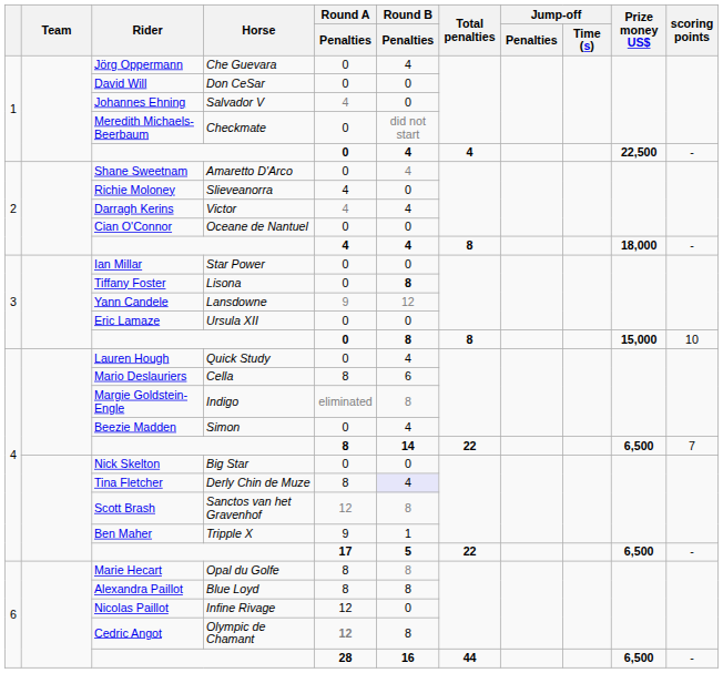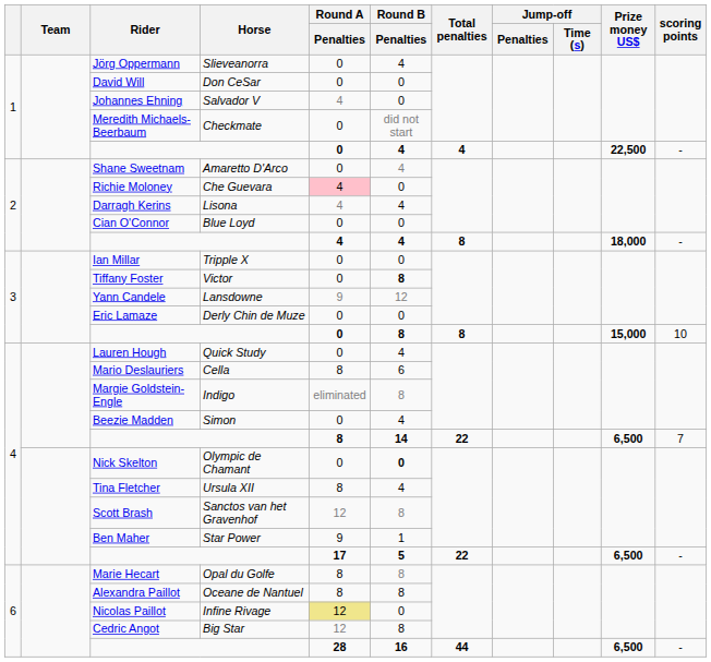 <table class="wikitable" style="font-size: 90%">
 <tr>
 <th rowspan=2 width=20></th>
 <th rowspan=2 width=125>Team</th>
 <th rowspan=2 width=190>Rider</th>
 <th rowspan=2 width=180>Horse</th>
 <th>Round A</th>
 <th>Round B</th>
 <th rowspan=2 width=75>Total penalties</th>
 <th colspan=2>Jump-off</th>
 <th rowspan=2 width=75>Prize money<br><a href='#'>US$</a></th>
 <th rowspan=2 width=60>scoring<br>points</th>
 </tr>
 <tr>
 <th width=75>Penalties</th>
 <th width=75>Penalties</th>
 <th width=75>Penalties</th>
 <th width=75>Time<br>(<a href='#'>s</a>)</th>
 </tr>
 <tr>
 <td rowspan=5 align=center>1</td>
 <td rowspan=5></td>
 <td><a href='#'>Jörg Oppermann</a></td>
-<td><em>Che Guevara</em></td>
+<td><em>Slieveanorra</em></td>
 <td align=center>0</td>
 <td align=center>4</td>
 <td rowspan=4></td>
 <td rowspan=4></td>
 <td rowspan=4></td>
 <td rowspan=4></td>
 <td rowspan=4></td>
 </tr>
 <tr>
 <td><a href='#'>David Will</a></td>
 <td><em>Don CeSar</em></td>
 <td align=center>0</td>
 <td align=center>0</td>
 </tr>
 <tr>
 <td><a href='#'>Johannes Ehning</a></td>
 <td><em>Salvador V</em></td>
 <td align=center style=color:gray>4</td>
 <td align=center>0</td>
 </tr>
 <tr>
 <td><a href='#'>Meredith Michaels-Beerbaum</a></td>
 <td><em>Checkmate</em></td>
 <td align=center>0</td>
 <td align=center style=color:gray>did not start</td>
 </tr>
 <tr>
 <td colspan=2></td>
 <td align=center><strong>0</strong></td>
 <td align=center><strong>4</strong></td>
 <td align=center><strong>4</strong></td>
 <td></td>
 <td></td>
 <td align=center><strong>22,500</strong></td>
 <td align=center>-</td>
 </tr>
 <tr>
 <td rowspan=5 align=center>2</td>
 <td rowspan=5></td>
 <td><a href='#'>Shane Sweetnam</a></td>
 <td><em>Amaretto D'Arco</em></td>
 <td align=center>0</td>
 <td align=center style=color:gray>4</td>
 <td rowspan=4></td>
 <td rowspan=4></td>
 <td rowspan=4></td>
 <td rowspan=4></td>
 <td rowspan=4></td>
 </tr>
 <tr>
 <td><a href='#'>Richie Moloney</a></td>
-<td><em>Slieveanorra</em></td>
-<td align=center>4</td>
+<td><em>Che Guevara</em></td>
+<td align=center style="background: pink;">4</td>
 <td align=center>0</td>
 </tr>
 <tr>
 <td><a href='#'>Darragh Kerins</a></td>
-<td><em>Victor</em></td>
+<td><em>Lisona</em></td>
 <td align=center style=color:gray>4</td>
 <td align=center>4</td>
 </tr>
 <tr>
 <td><a href='#'>Cian O'Connor</a></td>
-<td><em>Oceane de Nantuel</em></td>
+<td><em>Blue Loyd</em></td>
 <td align=center>0</td>
 <td align=center>0</td>
 </tr>
 <tr>
 <td colspan=2></td>
 <td align=center><strong>4</strong></td>
 <td align=center><strong>4</strong></td>
 <td align=center><strong>8</strong></td>
 <td></td>
 <td></td>
 <td align=center><strong>18,000</strong></td>
 <td align=center>-</td>
 </tr>
 <tr>
 <td rowspan=5 align=center>3</td>
 <td rowspan=5></td>
 <td><a href='#'>Ian Millar</a></td>
-<td><em>Star Power</em></td>
+<td><em>Tripple X</em></td>
 <td align=center>0</td>
 <td align=center>0</td>
 <td rowspan=4></td>
 <td rowspan=4></td>
 <td rowspan=4></td>
 <td rowspan=4></td>
 <td rowspan=4></td>
 </tr>
 <tr>
 <td><a href='#'>Tiffany Foster</a></td>
-<td><em>Lisona</em></td>
+<td><em>Victor</em></td>
 <td align=center>0</td>
 <td align=center><strong>8</strong></td>
 </tr>
 <tr>
 <td><a href='#'>Yann Candele</a></td>
 <td><em>Lansdowne</em></td>
 <td align=center style=color:gray>9</td>
 <td align=center style=color:gray>12</td>
 </tr>
 <tr>
 <td><a href='#'>Eric Lamaze</a></td>
-<td><em>Ursula XII</em></td>
+<td><em>Derly Chin de Muze</em></td>
 <td align=center>0</td>
 <td align=center>0</td>
 </tr>
 <tr>
 <td colspan=2></td>
 <td align=center><strong>0</strong></td>
 <td align=center><strong>8</strong></td>
 <td align=center><strong>8</strong></td>
 <td></td>
 <td></td>
 <td align=center><strong>15,000</strong></td>
 <td align=center>10</td>
 </tr>
 <tr>
 <td rowspan=10 align=center>4</td>
 <td rowspan=5></td>
 <td><a href='#'>Lauren Hough</a></td>
 <td><em>Quick Study</em></td>
 <td align=center>0</td>
 <td align=center>4</td>
 <td rowspan=4></td>
 <td rowspan=4></td>
 <td rowspan=4></td>
 <td rowspan=4></td>
 <td rowspan=4></td>
 </tr>
 <tr>
 <td><a href='#'>Mario Deslauriers</a></td>
 <td><em>Cella</em></td>
 <td align=center>8</td>
 <td align=center>6</td>
 </tr>
 <tr>
 <td><a href='#'>Margie Goldstein-Engle</a></td>
 <td><em>Indigo</em></td>
 <td align=center style=color:gray>eliminated</td>
 <td align=center style=color:gray>8</td>
 </tr>
 <tr>
 <td><a href='#'>Beezie Madden</a></td>
 <td><em>Simon</em></td>
 <td align=center>0</td>
 <td align=center>4</td>
 </tr>
 <tr>
 <td colspan=2></td>
 <td align=center><strong>8</strong></td>
 <td align=center><strong>14</strong></td>
 <td align=center><strong>22</strong></td>
 <td></td>
 <td></td>
 <td align=center><strong>6,500</strong></td>
 <td align=center>7</td>
 </tr>
 <tr>
 <td rowspan=5></td>
 <td><a href='#'>Nick Skelton</a></td>
-<td><em>Big Star</em></td>
+<td><em>Olympic de Chamant</em></td>
 <td align=center>0</td>
-<td align=center>0</td>
+<td align=center><strong>0</strong></td>
 <td rowspan=4></td>
 <td rowspan=4></td>
 <td rowspan=4></td>
 <td rowspan=4></td>
 <td rowspan=4></td>
 </tr>
 <tr>
 <td><a href='#'>Tina Fletcher</a></td>
-<td><em>Derly Chin de Muze</em></td>
+<td><em>Ursula XII</em></td>
 <td align=center>8</td>
-<td align=center style="background: lavender;">4</td>
+<td align=center>4</td>
 </tr>
 <tr>
 <td><a href='#'>Scott Brash</a></td>
 <td><em>Sanctos van het Gravenhof</em></td>
 <td align=center style=color:gray>12</td>
 <td align=center style=color:gray>8</td>
 </tr>
 <tr>
 <td><a href='#'>Ben Maher</a></td>
-<td><em>Tripple X</em></td>
+<td><em>Star Power</em></td>
 <td align=center>9</td>
 <td align=center>1</td>
 </tr>
 <tr>
 <td colspan=2></td>
 <td align=center><strong>17</strong></td>
 <td align=center><strong>5</strong></td>
 <td align=center><strong>22</strong></td>
 <td></td>
 <td></td>
 <td align=center><strong>6,500</strong></td>
 <td align=center>-</td>
 </tr>
 <tr>
 <td rowspan=5 align=center>6</td>
 <td rowspan=5></td>
 <td><a href='#'>Marie Hecart</a></td>
 <td><em>Opal du Golfe</em></td>
 <td align=center>8</td>
 <td align=center style=color:gray>8</td>
 <td rowspan=4></td>
 <td rowspan=4></td>
 <td rowspan=4></td>
 <td rowspan=4></td>
 <td rowspan=4></td>
 </tr>
 <tr>
 <td><a href='#'>Alexandra Paillot</a></td>
-<td><em>Blue Loyd</em></td>
+<td><em>Oceane de Nantuel</em></td>
 <td align=center>8</td>
 <td align=center>8</td>
 </tr>
 <tr>
 <td><a href='#'>Nicolas Paillot</a></td>
 <td><em>Infine Rivage</em></td>
-<td align=center>12</td>
+<td align=center style="background: khaki;">12</td>
 <td align=center>0</td>
 </tr>
 <tr>
 <td><a href='#'>Cedric Angot</a></td>
-<td><em>Olympic de Chamant</em></td>
-<td align=center style=color:gray><strong>12</strong></td>
+<td><em>Big Star</em></td>
+<td align=center style=color:gray>12</td>
 <td align=center>8</td>
 </tr>
 <tr>
 <td colspan=2></td>
 <td align=center><strong>28</strong></td>
 <td align=center><strong>16</strong></td>
 <td align=center><strong>44</strong></td>
 <td></td>
 <td></td>
 <td align=center><strong>6,500</strong></td>
 <td align=center>-</td>
 </tr>
 </table>
